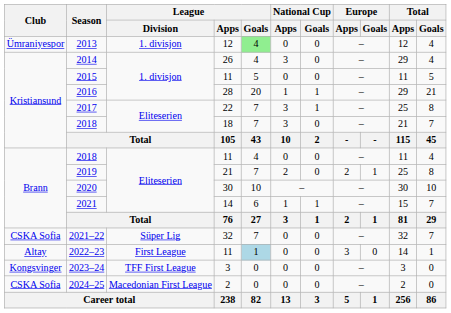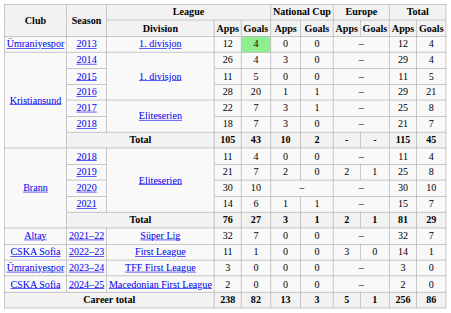 <table class="wikitable" style="text-align: center;">
 <tr>
 <th rowspan="2">Club</th>
 <th rowspan="2">Season</th>
 <th colspan="3">League</th>
 <th colspan="2">National Cup</th>
 <th colspan="2">Europe</th>
 <th colspan="2">Total</th>
 </tr>
 <tr>
 <th>Division</th>
 <th>Apps</th>
 <th>Goals</th>
 <th>Apps</th>
 <th>Goals</th>
 <th>Apps</th>
 <th>Goals</th>
 <th>Apps</th>
 <th>Goals</th>
 </tr>
 <tr>
 <td><a href='#'>Ümraniyespor</a></td>
 <td><a href='#'>2013</a></td>
 <td><a href='#'>1. divisjon</a></td>
 <td>12</td>
 <td style="background: lightgreen;">4</td>
 <td>0</td>
 <td>0</td>
 <td colspan="2">–</td>
 <td>12</td>
 <td>4</td>
 </tr>
 <tr>
 <td rowspan="6" valign="center"><a href='#'>Kristiansund</a></td>
 <td><a href='#'>2014</a></td>
 <td rowspan="3" valign="center"><a href='#'>1. divisjon</a></td>
 <td>26</td>
 <td>4</td>
 <td>3</td>
 <td>0</td>
 <td colspan="2">–</td>
 <td>29</td>
 <td>4</td>
 </tr>
 <tr>
 <td><a href='#'>2015</a></td>
 <td>11</td>
 <td>5</td>
 <td>0</td>
 <td>0</td>
 <td colspan="2">–</td>
 <td>11</td>
 <td>5</td>
 </tr>
 <tr>
 <td><a href='#'>2016</a></td>
 <td>28</td>
 <td>20</td>
 <td>1</td>
 <td>1</td>
 <td colspan="2">–</td>
 <td>29</td>
 <td>21</td>
 </tr>
 <tr>
 <td><a href='#'>2017</a></td>
 <td rowspan="2" valign="center"><a href='#'>Eliteserien</a></td>
 <td>22</td>
 <td>7</td>
 <td>3</td>
 <td>1</td>
 <td colspan="2">–</td>
 <td>25</td>
 <td>8</td>
 </tr>
 <tr>
 <td><a href='#'>2018</a></td>
 <td>18</td>
 <td>7</td>
 <td>3</td>
 <td>0</td>
 <td colspan="2">–</td>
 <td>21</td>
 <td>7</td>
 </tr>
 <tr>
 <th colspan="2">Total</th>
 <th>105</th>
 <th>43</th>
 <th>10</th>
 <th>2</th>
 <th>-</th>
 <th>-</th>
 <th>115</th>
 <th>45</th>
 </tr>
 <tr>
 <td rowspan="5" valign="center"><a href='#'>Brann</a></td>
 <td><a href='#'>2018</a></td>
 <td rowspan="4" valign="center"><a href='#'>Eliteserien</a></td>
 <td>11</td>
 <td>4</td>
 <td>0</td>
 <td>0</td>
 <td colspan="2">–</td>
 <td>11</td>
 <td>4</td>
 </tr>
 <tr>
 <td><a href='#'>2019</a></td>
 <td>21</td>
 <td>7</td>
 <td>2</td>
 <td>0</td>
 <td>2</td>
 <td>1</td>
 <td>25</td>
 <td>8</td>
 </tr>
 <tr>
 <td><a href='#'>2020</a></td>
 <td>30</td>
 <td>10</td>
 <td colspan="2">–</td>
 <td colspan="2">–</td>
 <td>30</td>
 <td>10</td>
 </tr>
 <tr>
 <td><a href='#'>2021</a></td>
 <td>14</td>
 <td>6</td>
 <td>1</td>
 <td>1</td>
 <td colspan="2">–</td>
 <td>15</td>
 <td>7</td>
 </tr>
 <tr>
 <th colspan="2">Total</th>
 <th>76</th>
 <th>27</th>
 <th>3</th>
 <th>1</th>
 <th>2</th>
 <th>1</th>
 <th>81</th>
 <th>29</th>
 </tr>
 <tr>
-<td><a href='#'>CSKA Sofia</a></td>
+<td rowspan="1" valign="center"><a href='#'>Altay</a></td>
 <td><a href='#'>2021–22</a></td>
 <td rowspan="1" valign="center"><a href='#'>Süper Lig</a></td>
 <td>32</td>
 <td>7</td>
 <td>0</td>
 <td>0</td>
 <td colspan="2">–</td>
 <td>32</td>
 <td>7</td>
 </tr>
 <tr>
-<td rowspan="1" valign="center"><a href='#'>Altay</a></td>
+<td><a href='#'>CSKA Sofia</a></td>
 <td><a href='#'>2022–23</a></td>
 <td><a href='#'>First League</a></td>
 <td>11</td>
-<td style="background: lightblue;">1</td>
+<td>1</td>
 <td>0</td>
 <td>0</td>
 <td>3</td>
 <td>0</td>
 <td>14</td>
 <td>1</td>
 </tr>
 <tr>
-<td rowspan="1" valign="center"><a href='#'>Kongsvinger</a></td>
+<td><a href='#'>Ümraniyespor</a></td>
 <td><a href='#'>2023–24</a></td>
 <td><a href='#'>TFF First League</a></td>
 <td>3</td>
 <td>0</td>
 <td>0</td>
 <td>0</td>
 <td colspan="2">–</td>
 <td>3</td>
 <td>0</td>
 </tr>
 <tr>
 <td><a href='#'>CSKA Sofia</a></td>
 <td><a href='#'>2024–25</a></td>
 <td><a href='#'>Macedonian First League</a></td>
 <td>2</td>
 <td>0</td>
 <td>0</td>
 <td>0</td>
 <td colspan="2">–</td>
 <td>2</td>
 <td>0</td>
 </tr>
 <tr>
 <th colspan="3">Career total</th>
 <th>238</th>
 <th>82</th>
 <th>13</th>
 <th>3</th>
 <th>5</th>
 <th>1</th>
 <th>256</th>
 <th>86</th>
 </tr>
 </table>
